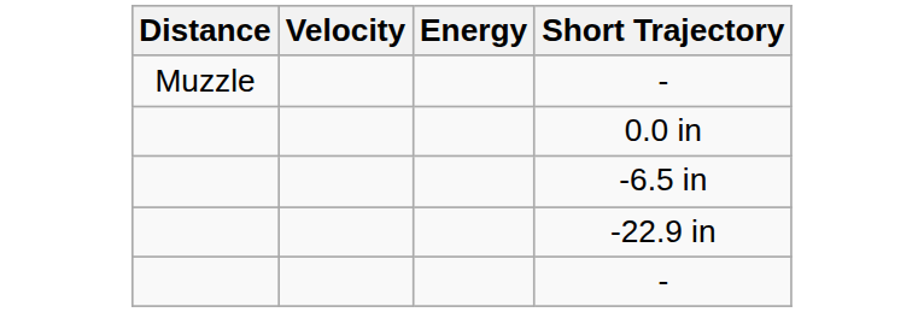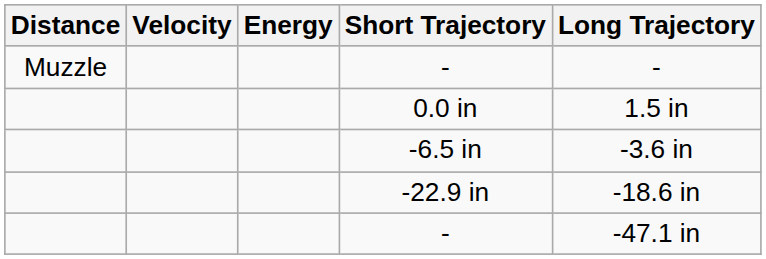 <table class="wikitable" style="margin:1em auto;">
 <tr>
 <th>Distance</th>
 <th>Velocity</th>
 <th>Energy</th>
 <th>Short Trajectory</th>
+<th>Long Trajectory</th>
 </tr>
 <tr>
 <td ALIGN = "center">Muzzle</td>
 <td ALIGN = "center"></td>
 <td ALIGN = "center"></td>
+<td ALIGN = "center">-</td>
 <td ALIGN = "center">-</td>
 </tr>
 <tr>
 <td ALIGN = "center"></td>
 <td ALIGN = "center"></td>
 <td ALIGN = "center"></td>
 <td ALIGN = "center">0.0 in</td>
+<td ALIGN = "center">1.5 in</td>
 </tr>
 <tr>
 <td ALIGN = "center"></td>
 <td ALIGN = "center"></td>
 <td ALIGN = "center"></td>
 <td ALIGN = "center">-6.5 in</td>
+<td ALIGN = "center">-3.6 in</td>
 </tr>
 <tr>
 <td ALIGN = "center"></td>
 <td ALIGN = "center"></td>
 <td ALIGN = "center"></td>
 <td ALIGN = "center">-22.9 in</td>
+<td ALIGN = "center">-18.6 in</td>
 </tr>
 <tr>
 <td ALIGN = "center"></td>
 <td ALIGN = "center"></td>
 <td ALIGN = "center"></td>
 <td ALIGN = "center">-</td>
+<td ALIGN = "center">-47.1 in</td>
 </tr>
 </table>
